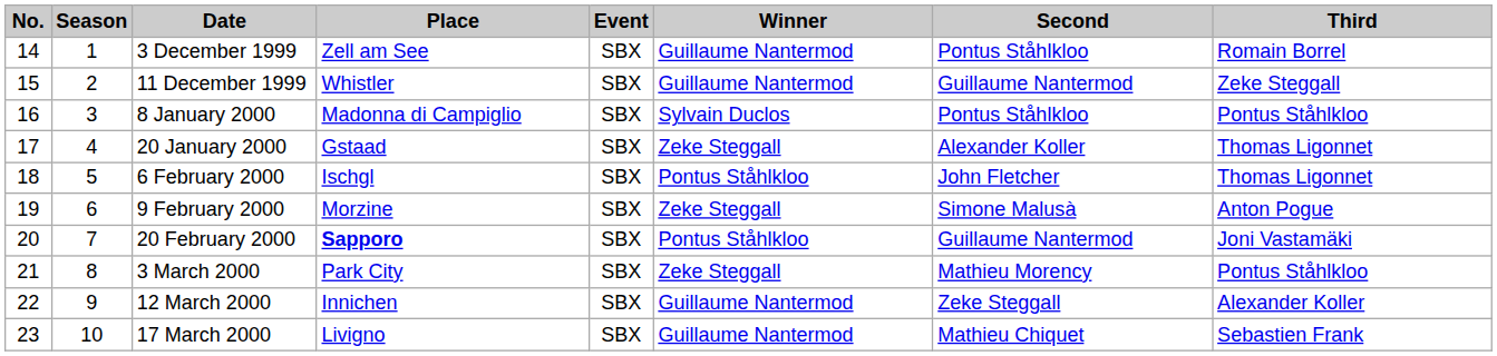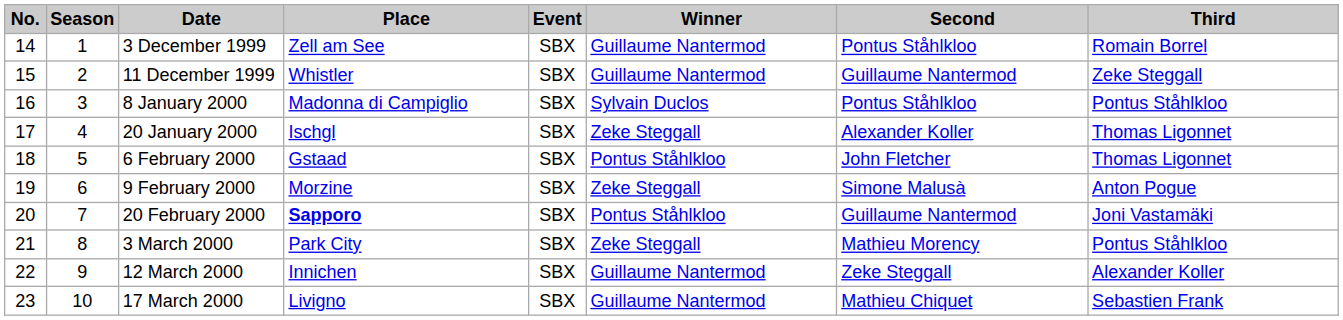 <table class="wikitable plainrowheaders" style="background:#fff; font-size:86%; border:grey solid 1px; border-collapse:collapse;">
 <tr style="background:#ccc; text-align:center;">
 <th scope="col" style="background:#ccc; width:25px;">No.</th>
 <th scope="col" style="background:#ccc; width:30px;">Season</th>
 <th scope="col" style="background:#ccc; width:120px;">Date</th>
 <th scope="col" style="background:#ccc; width:180px;">Place</th>
 <th scope="col" style="background:#ccc; width:15px;">Event</th>
 <th scope="col" style="background:#ccc; width:185px;">Winner</th>
 <th scope="col" style="background:#ccc; width:185px;">Second</th>
 <th scope="col" style="background:#ccc; width:185px;">Third</th>
 </tr>
 <tr>
 <td align=center>14</td>
 <td align=center>1</td>
 <td>3 December 1999</td>
 <td> <a href='#'>Zell am See</a></td>
 <td align=center>SBX</td>
 <td> <a href='#'>Guillaume Nantermod</a></td>
 <td> <a href='#'>Pontus Ståhlkloo</a></td>
 <td> <a href='#'>Romain Borrel</a></td>
 </tr>
 <tr>
 <td align=center>15</td>
 <td align=center>2</td>
 <td>11 December 1999</td>
 <td> <a href='#'>Whistler</a></td>
 <td align=center>SBX</td>
 <td> <a href='#'>Guillaume Nantermod</a></td>
 <td> <a href='#'>Guillaume Nantermod</a></td>
 <td> <a href='#'>Zeke Steggall</a></td>
 </tr>
 <tr>
 <td align=center>16</td>
 <td align=center>3</td>
 <td>8 January 2000</td>
 <td> <a href='#'>Madonna di Campiglio</a></td>
 <td align=center>SBX</td>
 <td> <a href='#'>Sylvain Duclos</a></td>
 <td> <a href='#'>Pontus Ståhlkloo</a></td>
 <td> <a href='#'>Pontus Ståhlkloo</a></td>
 </tr>
 <tr>
 <td align=center>17</td>
 <td align=center>4</td>
 <td>20 January 2000</td>
-<td> <a href='#'>Gstaad</a></td>
+<td> <a href='#'>Ischgl</a></td>
 <td align=center>SBX</td>
 <td> <a href='#'>Zeke Steggall</a></td>
 <td> <a href='#'>Alexander Koller</a></td>
 <td> <a href='#'>Thomas Ligonnet</a></td>
 </tr>
 <tr>
 <td align=center>18</td>
 <td align=center>5</td>
 <td>6 February 2000</td>
-<td> <a href='#'>Ischgl</a></td>
+<td> <a href='#'>Gstaad</a></td>
 <td align=center>SBX</td>
 <td> <a href='#'>Pontus Ståhlkloo</a></td>
 <td> <a href='#'>John Fletcher</a></td>
 <td> <a href='#'>Thomas Ligonnet</a></td>
 </tr>
 <tr>
 <td align=center>19</td>
 <td align=center>6</td>
 <td>9 February 2000</td>
 <td> <a href='#'>Morzine</a></td>
 <td align=center>SBX</td>
 <td> <a href='#'>Zeke Steggall</a></td>
 <td> <a href='#'>Simone Malusà</a></td>
 <td> <a href='#'>Anton Pogue</a></td>
 </tr>
 <tr>
 <td align=center>20</td>
 <td align=center>7</td>
 <td>20 February 2000</td>
 <td><strong> <a href='#'>Sapporo</a></strong></td>
 <td align=center>SBX</td>
 <td> <a href='#'>Pontus Ståhlkloo</a></td>
 <td> <a href='#'>Guillaume Nantermod</a></td>
 <td> <a href='#'>Joni Vastamäki</a></td>
 </tr>
 <tr>
 <td align=center>21</td>
 <td align=center>8</td>
 <td>3 March 2000</td>
 <td> <a href='#'>Park City</a></td>
 <td align=center>SBX</td>
 <td> <a href='#'>Zeke Steggall</a></td>
 <td> <a href='#'>Mathieu Morency</a></td>
 <td> <a href='#'>Pontus Ståhlkloo</a></td>
 </tr>
 <tr>
 <td align=center>22</td>
 <td align=center>9</td>
 <td>12 March 2000</td>
 <td> <a href='#'>Innichen</a></td>
 <td align=center>SBX</td>
 <td> <a href='#'>Guillaume Nantermod</a></td>
 <td> <a href='#'>Zeke Steggall</a></td>
 <td> <a href='#'>Alexander Koller</a></td>
 </tr>
 <tr>
 <td align=center>23</td>
 <td align=center>10</td>
 <td>17 March 2000</td>
 <td> <a href='#'>Livigno</a></td>
 <td align=center>SBX</td>
 <td> <a href='#'>Guillaume Nantermod</a></td>
 <td> <a href='#'>Mathieu Chiquet</a></td>
 <td> <a href='#'>Sebastien Frank</a></td>
 </tr>
 </table>
